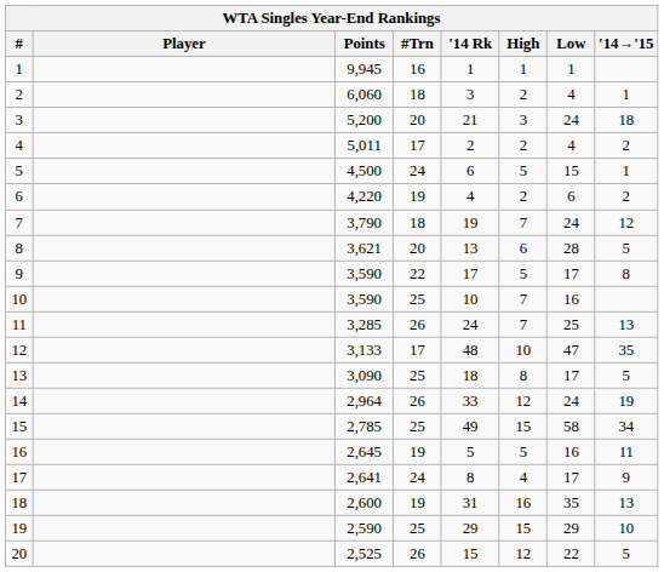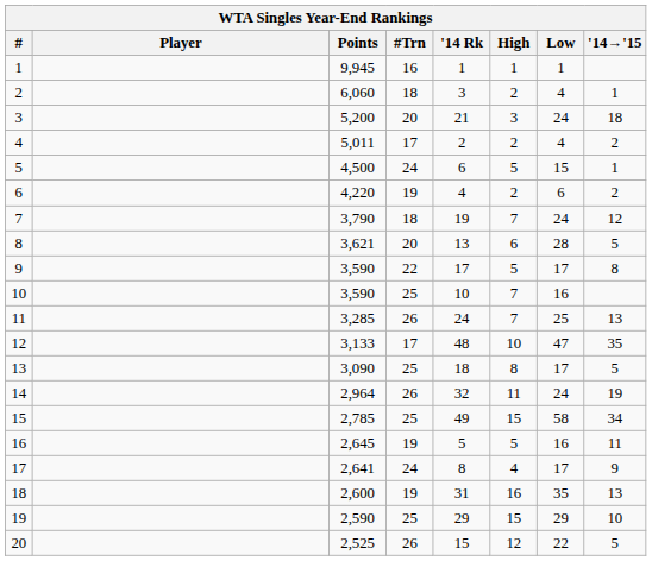 <table class="wikitable" style="font-size:95%">
 <tr>
 <th colspan="10">WTA Singles Year-End Rankings</th>
 </tr>
 <tr>
 <th style="width:20px;">#</th>
 <th style="width:290px;">Player</th>
 <th style="width:50px;">Points</th>
 <th width=40>#Trn</th>
 <th width=50>'14 Rk</th>
 <th width=40>High</th>
 <th width=40>Low</th>
 <th width=50>'14→'15</th>
 </tr>
 <tr style="text-align:center;">
 <td>1</td>
 <td style="text-align:left;"></td>
 <td>9,945</td>
 <td>16</td>
 <td>1</td>
 <td>1</td>
 <td>1</td>
 <td></td>
 </tr>
 <tr style="text-align:center;">
 <td>2</td>
 <td style="text-align:left;"></td>
 <td>6,060</td>
 <td>18</td>
 <td>3</td>
 <td>2</td>
 <td>4</td>
 <td> 1</td>
 </tr>
 <tr style="text-align:center;">
 <td>3</td>
 <td style="text-align:left;"></td>
 <td>5,200</td>
 <td>20</td>
 <td>21</td>
 <td>3</td>
 <td>24</td>
 <td> 18</td>
 </tr>
 <tr style="text-align:center;">
 <td>4</td>
 <td style="text-align:left;"></td>
 <td>5,011</td>
 <td>17</td>
 <td>2</td>
 <td>2</td>
 <td>4</td>
 <td> 2</td>
 </tr>
 <tr style="text-align:center;">
 <td>5</td>
 <td style="text-align:left;"></td>
 <td>4,500</td>
 <td>24</td>
 <td>6</td>
 <td>5</td>
 <td>15</td>
 <td> 1</td>
 </tr>
 <tr style="text-align:center;">
 <td>6</td>
 <td style="text-align:left;"></td>
 <td>4,220</td>
 <td>19</td>
 <td>4</td>
 <td>2</td>
 <td>6</td>
 <td> 2</td>
 </tr>
 <tr style="text-align:center;">
 <td>7</td>
 <td style="text-align:left;"></td>
 <td>3,790</td>
 <td>18</td>
 <td>19</td>
 <td>7</td>
 <td>24</td>
 <td> 12</td>
 </tr>
 <tr style="text-align:center;">
 <td>8</td>
 <td style="text-align:left;"></td>
 <td>3,621</td>
 <td>20</td>
 <td>13</td>
 <td>6</td>
 <td>28</td>
 <td> 5</td>
 </tr>
 <tr style="text-align:center;">
 <td>9</td>
 <td style="text-align:left;"></td>
 <td>3,590</td>
 <td>22</td>
 <td>17</td>
 <td>5</td>
 <td>17</td>
 <td> 8</td>
 </tr>
 <tr style="text-align:center;">
 <td>10</td>
 <td style="text-align:left;"></td>
 <td>3,590</td>
 <td>25</td>
 <td>10</td>
 <td>7</td>
 <td>16</td>
 <td></td>
 </tr>
 <tr style="text-align:center;">
 <td>11</td>
 <td style="text-align:left;"></td>
 <td>3,285</td>
 <td>26</td>
 <td>24</td>
 <td>7</td>
 <td>25</td>
 <td> 13</td>
 </tr>
 <tr style="text-align:center;">
 <td>12</td>
 <td style="text-align:left;"></td>
 <td>3,133</td>
 <td>17</td>
 <td>48</td>
 <td>10</td>
 <td>47</td>
 <td> 35</td>
 </tr>
 <tr style="text-align:center;">
 <td>13</td>
 <td style="text-align:left;"></td>
 <td>3,090</td>
 <td>25</td>
 <td>18</td>
 <td>8</td>
 <td>17</td>
 <td> 5</td>
 </tr>
 <tr style="text-align:center;">
 <td>14</td>
 <td style="text-align:left;"></td>
 <td>2,964</td>
 <td>26</td>
-<td>33</td>
-<td>12</td>
+<td>32</td>
+<td>11</td>
 <td>24</td>
 <td> 19</td>
 </tr>
 <tr style="text-align:center;">
 <td>15</td>
 <td style="text-align:left;"></td>
 <td>2,785</td>
 <td>25</td>
 <td>49</td>
 <td>15</td>
 <td>58</td>
 <td> 34</td>
 </tr>
 <tr style="text-align:center;">
 <td>16</td>
 <td style="text-align:left;"></td>
 <td>2,645</td>
 <td>19</td>
 <td>5</td>
 <td>5</td>
 <td>16</td>
 <td> 11</td>
 </tr>
 <tr style="text-align:center;">
 <td>17</td>
 <td style="text-align:left;"></td>
 <td>2,641</td>
 <td>24</td>
 <td>8</td>
 <td>4</td>
 <td>17</td>
 <td> 9</td>
 </tr>
 <tr style="text-align:center;">
 <td>18</td>
 <td style="text-align:left;"></td>
 <td>2,600</td>
 <td>19</td>
 <td>31</td>
 <td>16</td>
 <td>35</td>
 <td> 13</td>
 </tr>
 <tr style="text-align:center;">
 <td>19</td>
 <td style="text-align:left;"></td>
 <td>2,590</td>
 <td>25</td>
 <td>29</td>
 <td>15</td>
 <td>29</td>
 <td> 10</td>
 </tr>
 <tr style="text-align:center;">
 <td>20</td>
 <td style="text-align:left;"></td>
 <td>2,525</td>
 <td>26</td>
 <td>15</td>
 <td>12</td>
 <td>22</td>
 <td> 5</td>
 </tr>
 </table>
